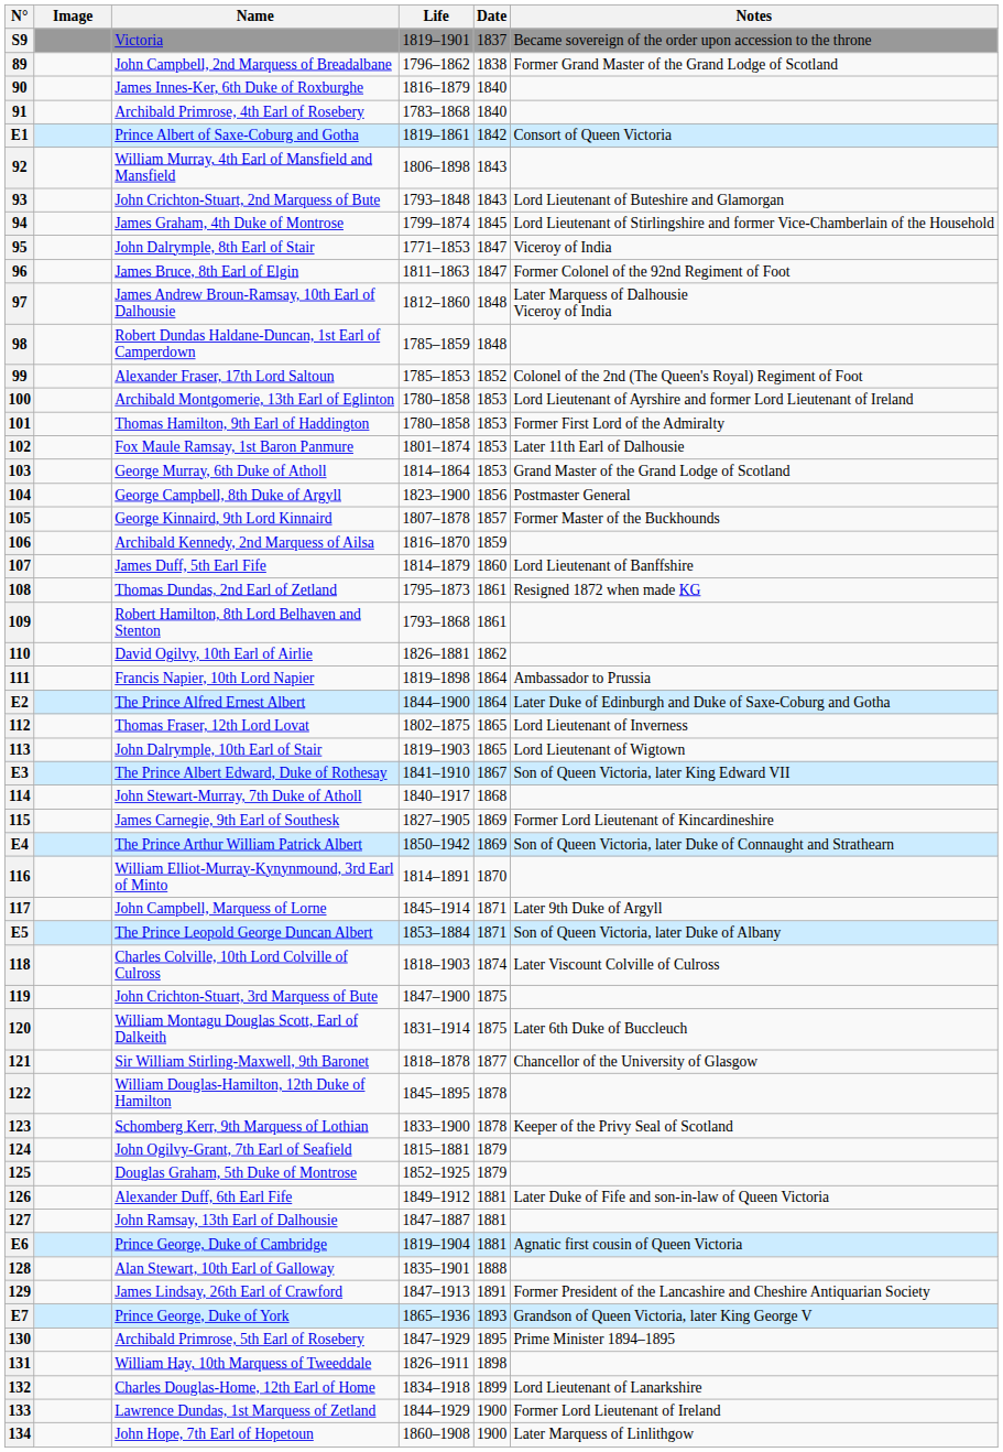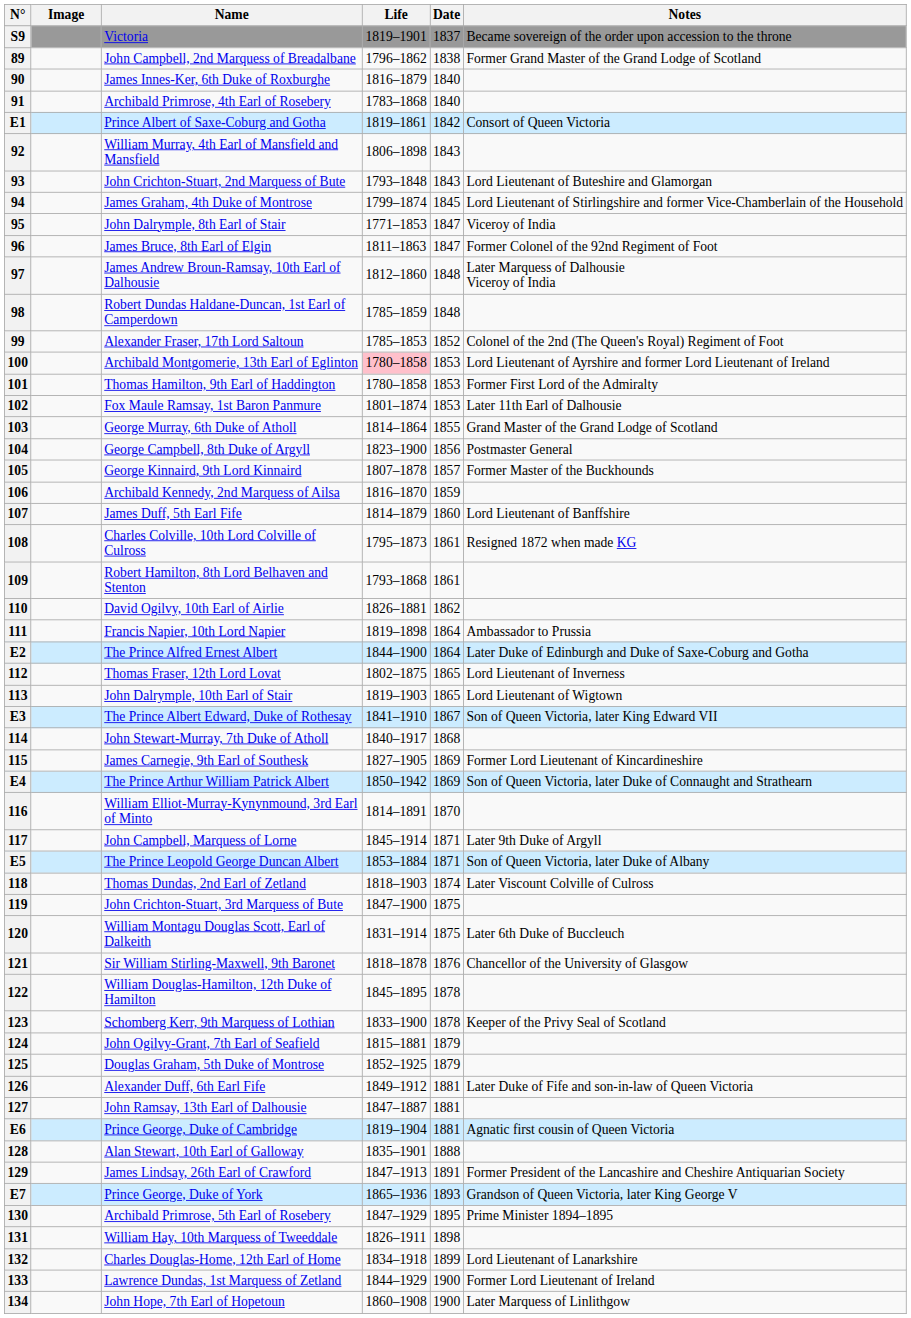 <table class="wikitable">
 <tr>
 <th>N°</th>
 <th style="width: 75px;">Image</th>
 <th style="width: 300px;">Name</th>
 <th>Life</th>
 <th>Date</th>
 <th>Notes</th>
 </tr>
 <tr bgcolor="#999999">
 <th>S9</th>
 <td></td>
 <td><a href='#'>Victoria</a></td>
 <td>1819–1901</td>
 <td>1837</td>
 <td>Became sovereign of the order upon accession to the throne</td>
 </tr>
 <tr>
 <th>89</th>
 <td></td>
 <td><a href='#'>John Campbell, 2nd Marquess of Breadalbane</a></td>
 <td>1796–1862</td>
 <td>1838</td>
 <td>Former Grand Master of the Grand Lodge of Scotland</td>
 </tr>
 <tr>
 <th>90</th>
 <td></td>
 <td><a href='#'>James Innes-Ker, 6th Duke of Roxburghe</a></td>
 <td>1816–1879</td>
 <td>1840</td>
 <td></td>
 </tr>
 <tr>
 <th>91</th>
 <td></td>
 <td><a href='#'>Archibald Primrose, 4th Earl of Rosebery</a></td>
 <td>1783–1868</td>
 <td>1840</td>
 <td></td>
 </tr>
 <tr bgcolor="#CCECFF">
 <th>E1</th>
 <td></td>
 <td><a href='#'>Prince Albert of Saxe-Coburg and Gotha</a></td>
 <td>1819–1861</td>
 <td>1842</td>
 <td>Consort of Queen Victoria</td>
 </tr>
 <tr>
 <th>92</th>
 <td></td>
 <td><a href='#'>William Murray, 4th Earl of Mansfield and Mansfield</a></td>
 <td>1806–1898</td>
 <td>1843</td>
 <td></td>
 </tr>
 <tr>
 <th>93</th>
 <td></td>
 <td><a href='#'>John Crichton-Stuart, 2nd Marquess of Bute</a></td>
 <td>1793–1848</td>
 <td>1843</td>
 <td>Lord Lieutenant of Buteshire and Glamorgan</td>
 </tr>
 <tr>
 <th>94</th>
 <td></td>
 <td><a href='#'>James Graham, 4th Duke of Montrose</a></td>
 <td>1799–1874</td>
 <td>1845</td>
 <td>Lord Lieutenant of Stirlingshire and former Vice-Chamberlain of the Household</td>
 </tr>
 <tr>
 <th>95</th>
 <td></td>
 <td><a href='#'>John Dalrymple, 8th Earl of Stair</a></td>
 <td>1771–1853</td>
 <td>1847</td>
 <td>Viceroy of India</td>
 </tr>
 <tr>
 <th>96</th>
 <td></td>
 <td><a href='#'>James Bruce, 8th Earl of Elgin</a></td>
 <td>1811–1863</td>
 <td>1847</td>
 <td>Former Colonel of the 92nd Regiment of Foot</td>
 </tr>
 <tr>
 <th>97</th>
 <td></td>
 <td><a href='#'>James Andrew Broun-Ramsay, 10th Earl of Dalhousie</a></td>
 <td>1812–1860</td>
 <td>1848</td>
 <td>Later Marquess of Dalhousie<br>Viceroy of India</td>
 </tr>
 <tr>
 <th>98</th>
 <td></td>
 <td><a href='#'>Robert Dundas Haldane-Duncan, 1st Earl of Camperdown</a></td>
 <td>1785–1859</td>
 <td>1848</td>
 <td></td>
 </tr>
 <tr>
 <th>99</th>
 <td></td>
 <td><a href='#'>Alexander Fraser, 17th Lord Saltoun</a></td>
 <td>1785–1853</td>
 <td>1852</td>
 <td>Colonel of the 2nd (The Queen's Royal) Regiment of Foot</td>
 </tr>
 <tr>
 <th>100</th>
 <td></td>
 <td><a href='#'>Archibald Montgomerie, 13th Earl of Eglinton</a></td>
-<td>1780–1858</td>
+<td style="background: pink;">1780–1858</td>
 <td>1853</td>
 <td>Lord Lieutenant of Ayrshire and former Lord Lieutenant of Ireland</td>
 </tr>
 <tr>
 <th>101</th>
 <td></td>
 <td><a href='#'>Thomas Hamilton, 9th Earl of Haddington</a></td>
 <td>1780–1858</td>
 <td>1853</td>
 <td>Former First Lord of the Admiralty</td>
 </tr>
 <tr>
 <th>102</th>
 <td></td>
 <td><a href='#'>Fox Maule Ramsay, 1st Baron Panmure</a></td>
 <td>1801–1874</td>
 <td>1853</td>
 <td>Later 11th Earl of Dalhousie</td>
 </tr>
 <tr>
 <th>103</th>
 <td></td>
 <td><a href='#'>George Murray, 6th Duke of Atholl</a></td>
 <td>1814–1864</td>
-<td>1853</td>
+<td>1855</td>
 <td>Grand Master of the Grand Lodge of Scotland</td>
 </tr>
 <tr>
 <th>104</th>
 <td></td>
 <td><a href='#'>George Campbell, 8th Duke of Argyll</a></td>
 <td>1823–1900</td>
 <td>1856</td>
 <td>Postmaster General</td>
 </tr>
 <tr>
 <th>105</th>
 <td></td>
 <td><a href='#'>George Kinnaird, 9th Lord Kinnaird</a></td>
 <td>1807–1878</td>
 <td>1857</td>
 <td>Former Master of the Buckhounds</td>
 </tr>
 <tr>
 <th>106</th>
 <td></td>
 <td><a href='#'>Archibald Kennedy, 2nd Marquess of Ailsa</a></td>
 <td>1816–1870</td>
 <td>1859</td>
 <td></td>
 </tr>
 <tr>
 <th>107</th>
 <td></td>
 <td><a href='#'>James Duff, 5th Earl Fife</a></td>
 <td>1814–1879</td>
 <td>1860</td>
 <td>Lord Lieutenant of Banffshire</td>
 </tr>
 <tr>
 <th>108</th>
 <td></td>
-<td><a href='#'>Thomas Dundas, 2nd Earl of Zetland</a></td>
+<td><a href='#'>Charles Colville, 10th Lord Colville of Culross</a></td>
 <td>1795–1873</td>
 <td>1861</td>
 <td>Resigned 1872 when made <a href='#'>KG</a></td>
 </tr>
 <tr>
 <th>109</th>
 <td></td>
 <td><a href='#'>Robert Hamilton, 8th Lord Belhaven and Stenton</a></td>
 <td>1793–1868</td>
 <td>1861</td>
 <td></td>
 </tr>
 <tr>
 <th>110</th>
 <td></td>
 <td><a href='#'>David Ogilvy, 10th Earl of Airlie</a></td>
 <td>1826–1881</td>
 <td>1862</td>
 <td></td>
 </tr>
 <tr>
 <th>111</th>
 <td></td>
 <td><a href='#'>Francis Napier, 10th Lord Napier</a></td>
 <td>1819–1898</td>
 <td>1864</td>
 <td>Ambassador to Prussia</td>
 </tr>
 <tr bgcolor="#CCECFF">
 <th>E2</th>
 <td></td>
 <td><a href='#'>The Prince Alfred Ernest Albert</a></td>
 <td>1844–1900</td>
 <td>1864</td>
 <td>Later Duke of Edinburgh and Duke of Saxe-Coburg and Gotha</td>
 </tr>
 <tr>
 <th>112</th>
 <td></td>
 <td><a href='#'>Thomas Fraser, 12th Lord Lovat</a></td>
 <td>1802–1875</td>
 <td>1865</td>
 <td>Lord Lieutenant of Inverness</td>
 </tr>
 <tr>
 <th>113</th>
 <td></td>
 <td><a href='#'>John Dalrymple, 10th Earl of Stair</a></td>
 <td>1819–1903</td>
 <td>1865</td>
 <td>Lord Lieutenant of Wigtown</td>
 </tr>
 <tr bgcolor="#CCECFF">
 <th>E3</th>
 <td></td>
 <td><a href='#'>The Prince Albert Edward, Duke of Rothesay</a></td>
 <td>1841–1910</td>
 <td>1867</td>
 <td>Son of Queen Victoria, later King Edward VII</td>
 </tr>
 <tr>
 <th>114</th>
 <td></td>
 <td><a href='#'>John Stewart-Murray, 7th Duke of Atholl</a></td>
 <td>1840–1917</td>
 <td>1868</td>
 <td></td>
 </tr>
 <tr>
 <th>115</th>
 <td></td>
 <td><a href='#'>James Carnegie, 9th Earl of Southesk</a></td>
 <td>1827–1905</td>
 <td>1869</td>
 <td>Former Lord Lieutenant of Kincardineshire</td>
 </tr>
 <tr bgcolor="#CCECFF">
 <th>E4</th>
 <td></td>
 <td><a href='#'>The Prince Arthur William Patrick Albert</a></td>
 <td>1850–1942</td>
 <td>1869</td>
 <td>Son of Queen Victoria, later Duke of Connaught and Strathearn</td>
 </tr>
 <tr>
 <th>116</th>
 <td></td>
 <td><a href='#'>William Elliot-Murray-Kynynmound, 3rd Earl of Minto</a></td>
 <td>1814–1891</td>
 <td>1870</td>
 <td></td>
 </tr>
 <tr>
 <th>117</th>
 <td></td>
 <td><a href='#'>John Campbell, Marquess of Lorne</a></td>
 <td>1845–1914</td>
 <td>1871</td>
 <td>Later 9th Duke of Argyll</td>
 </tr>
 <tr bgcolor="#CCECFF">
 <th>E5</th>
 <td></td>
 <td><a href='#'>The Prince Leopold George Duncan Albert</a></td>
 <td>1853–1884</td>
 <td>1871</td>
 <td>Son of Queen Victoria, later Duke of Albany</td>
 </tr>
 <tr>
 <th>118</th>
 <td></td>
-<td><a href='#'>Charles Colville, 10th Lord Colville of Culross</a></td>
+<td><a href='#'>Thomas Dundas, 2nd Earl of Zetland</a></td>
 <td>1818–1903</td>
 <td>1874</td>
 <td>Later Viscount Colville of Culross</td>
 </tr>
 <tr>
 <th>119</th>
 <td></td>
 <td><a href='#'>John Crichton-Stuart, 3rd Marquess of Bute</a></td>
 <td>1847–1900</td>
 <td>1875</td>
 <td></td>
 </tr>
 <tr>
 <th>120</th>
 <td></td>
 <td><a href='#'>William Montagu Douglas Scott, Earl of Dalkeith</a></td>
 <td>1831–1914</td>
 <td>1875</td>
 <td>Later 6th Duke of Buccleuch</td>
 </tr>
 <tr>
 <th>121</th>
 <td></td>
 <td><a href='#'>Sir William Stirling-Maxwell, 9th Baronet</a></td>
 <td>1818–1878</td>
-<td>1877</td>
+<td>1876</td>
 <td>Chancellor of the University of Glasgow</td>
 </tr>
 <tr>
 <th>122</th>
 <td></td>
 <td><a href='#'>William Douglas-Hamilton, 12th Duke of Hamilton</a></td>
 <td>1845–1895</td>
 <td>1878</td>
 <td></td>
 </tr>
 <tr>
 <th>123</th>
 <td></td>
 <td><a href='#'>Schomberg Kerr, 9th Marquess of Lothian</a></td>
 <td>1833–1900</td>
 <td>1878</td>
 <td>Keeper of the Privy Seal of Scotland</td>
 </tr>
 <tr>
 <th>124</th>
 <td></td>
 <td><a href='#'>John Ogilvy-Grant, 7th Earl of Seafield</a></td>
 <td>1815–1881</td>
 <td>1879</td>
 <td></td>
 </tr>
 <tr>
 <th>125</th>
 <td></td>
 <td><a href='#'>Douglas Graham, 5th Duke of Montrose</a></td>
 <td>1852–1925</td>
 <td>1879</td>
 <td></td>
 </tr>
 <tr>
 <th>126</th>
 <td></td>
 <td><a href='#'>Alexander Duff, 6th Earl Fife</a></td>
 <td>1849–1912</td>
 <td>1881</td>
 <td>Later Duke of Fife and son-in-law of Queen Victoria</td>
 </tr>
 <tr>
 <th>127</th>
 <td></td>
 <td><a href='#'>John Ramsay, 13th Earl of Dalhousie</a></td>
 <td>1847–1887</td>
 <td>1881</td>
 <td></td>
 </tr>
 <tr bgcolor="#CCECFF">
 <th>E6</th>
 <td></td>
 <td><a href='#'>Prince George, Duke of Cambridge</a></td>
 <td>1819–1904</td>
 <td>1881</td>
 <td>Agnatic first cousin of Queen Victoria</td>
 </tr>
 <tr>
 <th>128</th>
 <td></td>
 <td><a href='#'>Alan Stewart, 10th Earl of Galloway</a></td>
 <td>1835–1901</td>
 <td>1888</td>
 <td></td>
 </tr>
 <tr>
 <th>129</th>
 <td></td>
 <td><a href='#'>James Lindsay, 26th Earl of Crawford</a></td>
 <td>1847–1913</td>
 <td>1891</td>
 <td>Former President of the Lancashire and Cheshire Antiquarian Society</td>
 </tr>
 <tr bgcolor="#CCECFF">
 <th>E7</th>
 <td></td>
 <td><a href='#'>Prince George, Duke of York</a></td>
 <td>1865–1936</td>
 <td>1893</td>
 <td>Grandson of Queen Victoria, later King George V</td>
 </tr>
 <tr>
 <th>130</th>
 <td></td>
 <td><a href='#'>Archibald Primrose, 5th Earl of Rosebery</a></td>
 <td>1847–1929</td>
 <td>1895</td>
 <td>Prime Minister 1894–1895</td>
 </tr>
 <tr>
 <th>131</th>
 <td></td>
 <td><a href='#'>William Hay, 10th Marquess of Tweeddale</a></td>
 <td>1826–1911</td>
 <td>1898</td>
 <td></td>
 </tr>
 <tr>
 <th>132</th>
 <td></td>
 <td><a href='#'>Charles Douglas-Home, 12th Earl of Home</a></td>
 <td>1834–1918</td>
 <td>1899</td>
 <td>Lord Lieutenant of Lanarkshire</td>
 </tr>
 <tr>
 <th>133</th>
 <td></td>
 <td><a href='#'>Lawrence Dundas, 1st Marquess of Zetland</a></td>
 <td>1844–1929</td>
 <td>1900</td>
 <td>Former Lord Lieutenant of Ireland</td>
 </tr>
 <tr>
 <th>134</th>
 <td></td>
 <td><a href='#'>John Hope, 7th Earl of Hopetoun</a></td>
 <td>1860–1908</td>
 <td>1900</td>
 <td>Later Marquess of Linlithgow</td>
 </tr>
 </table>
